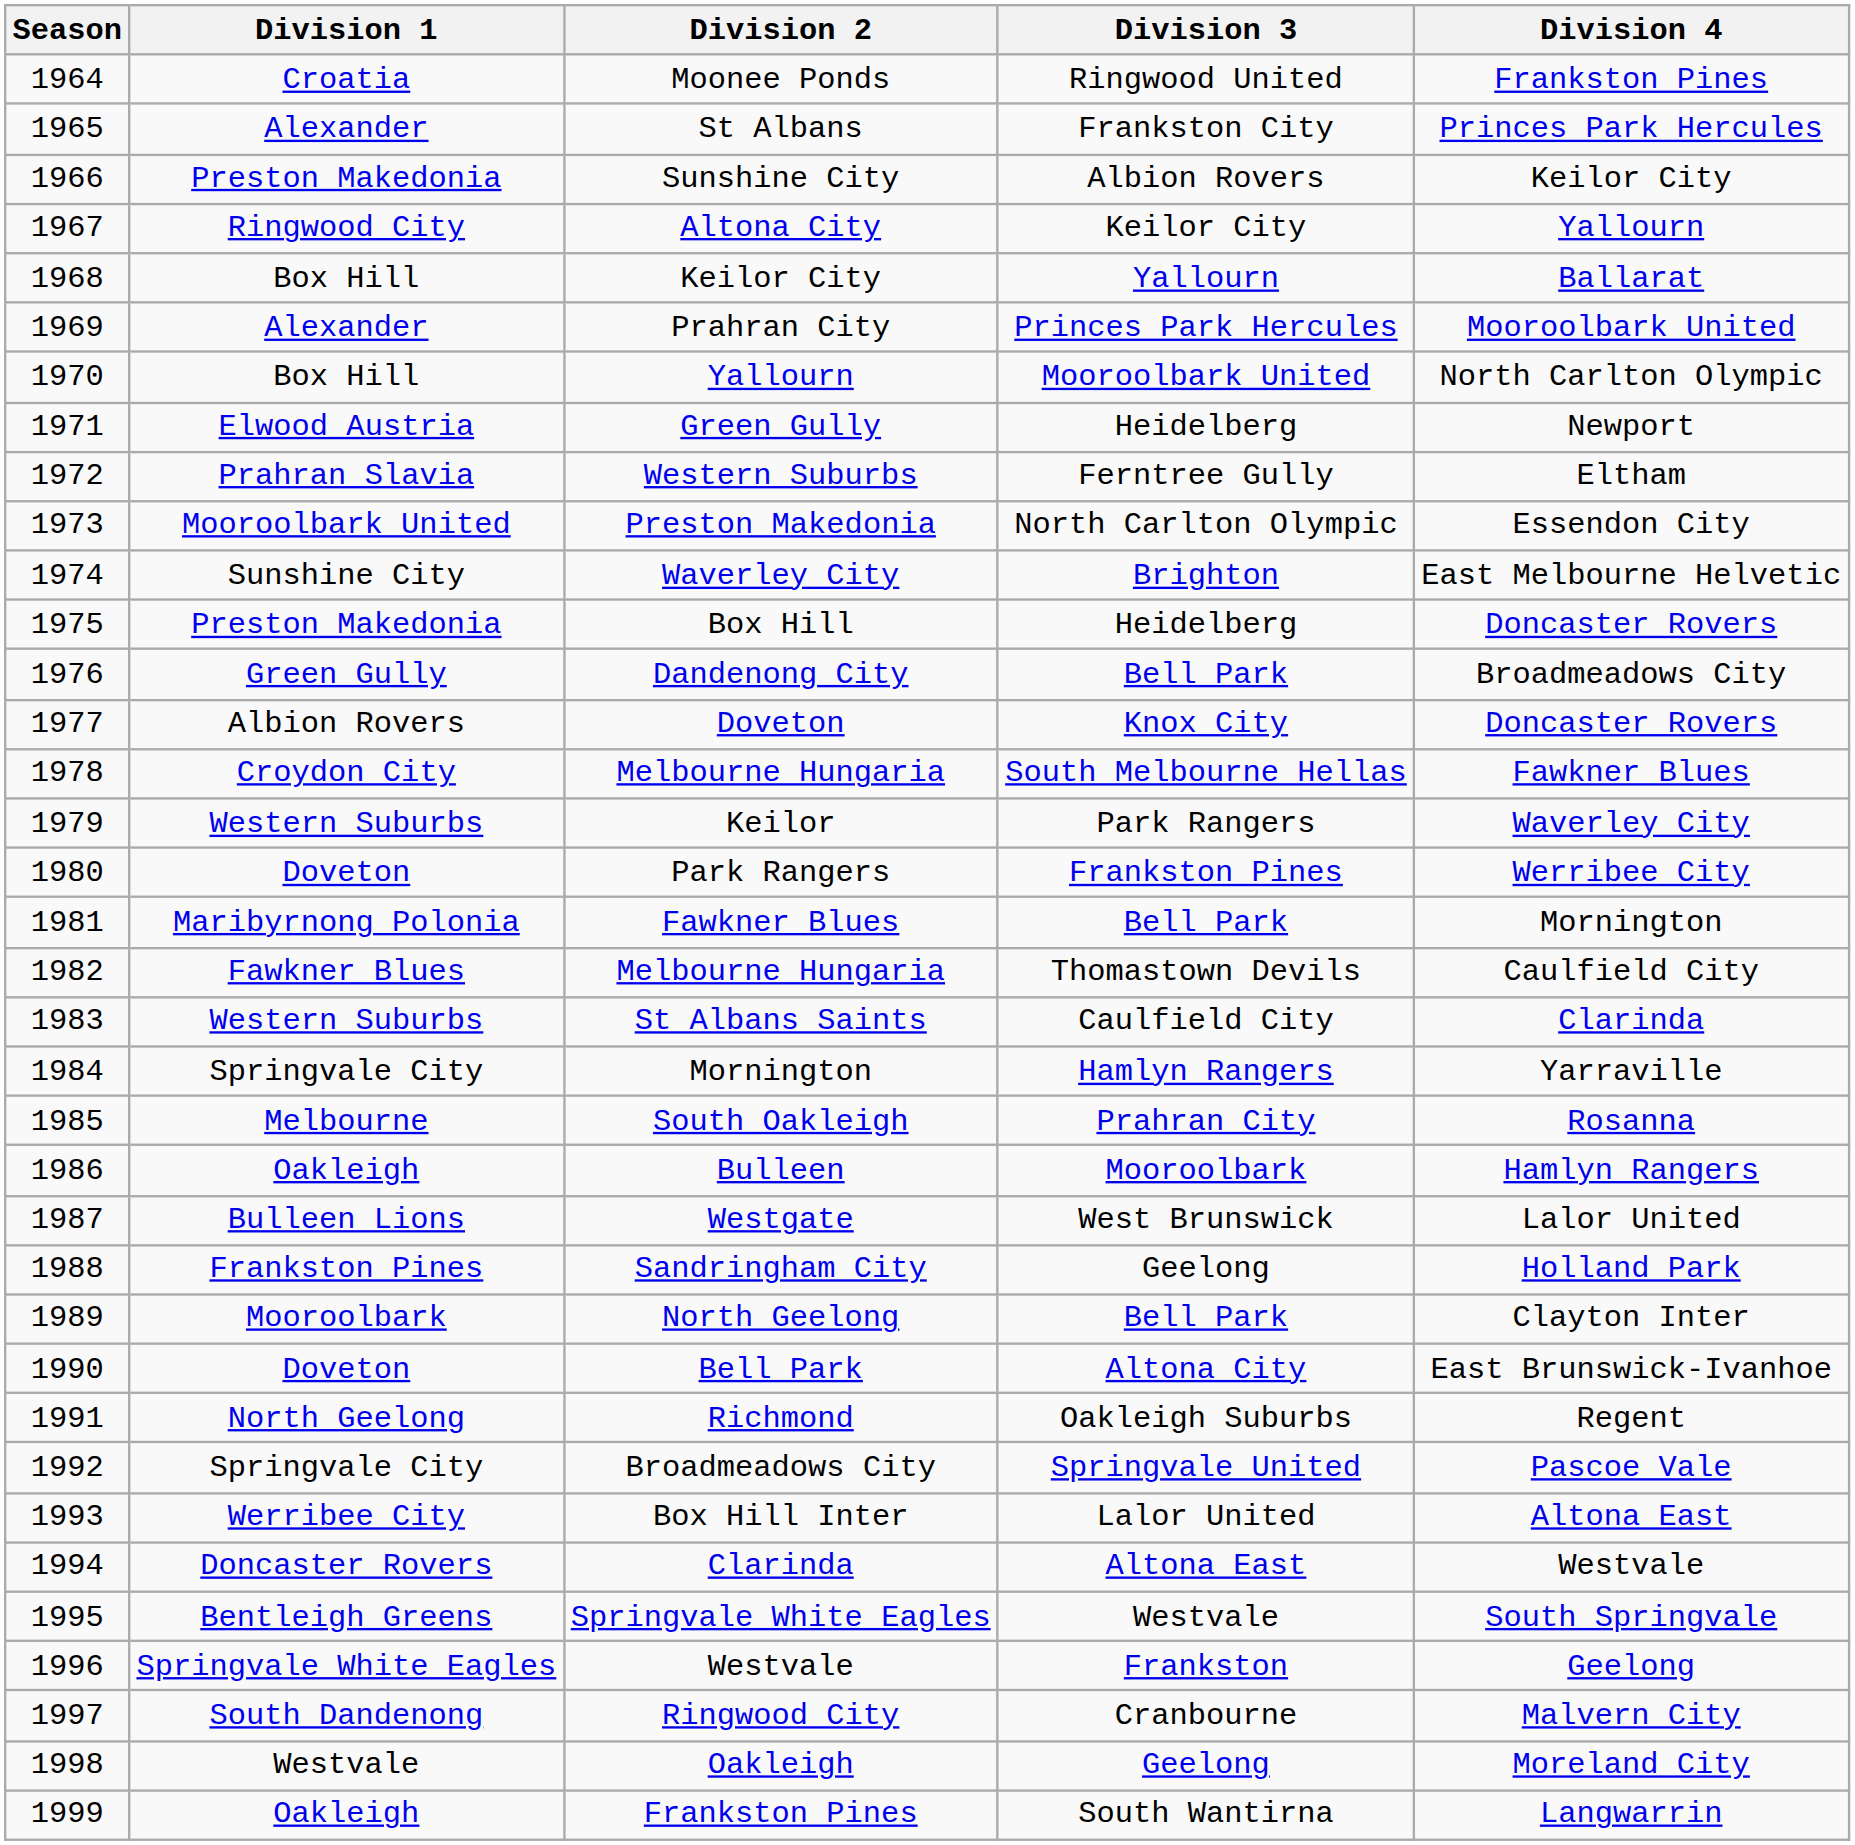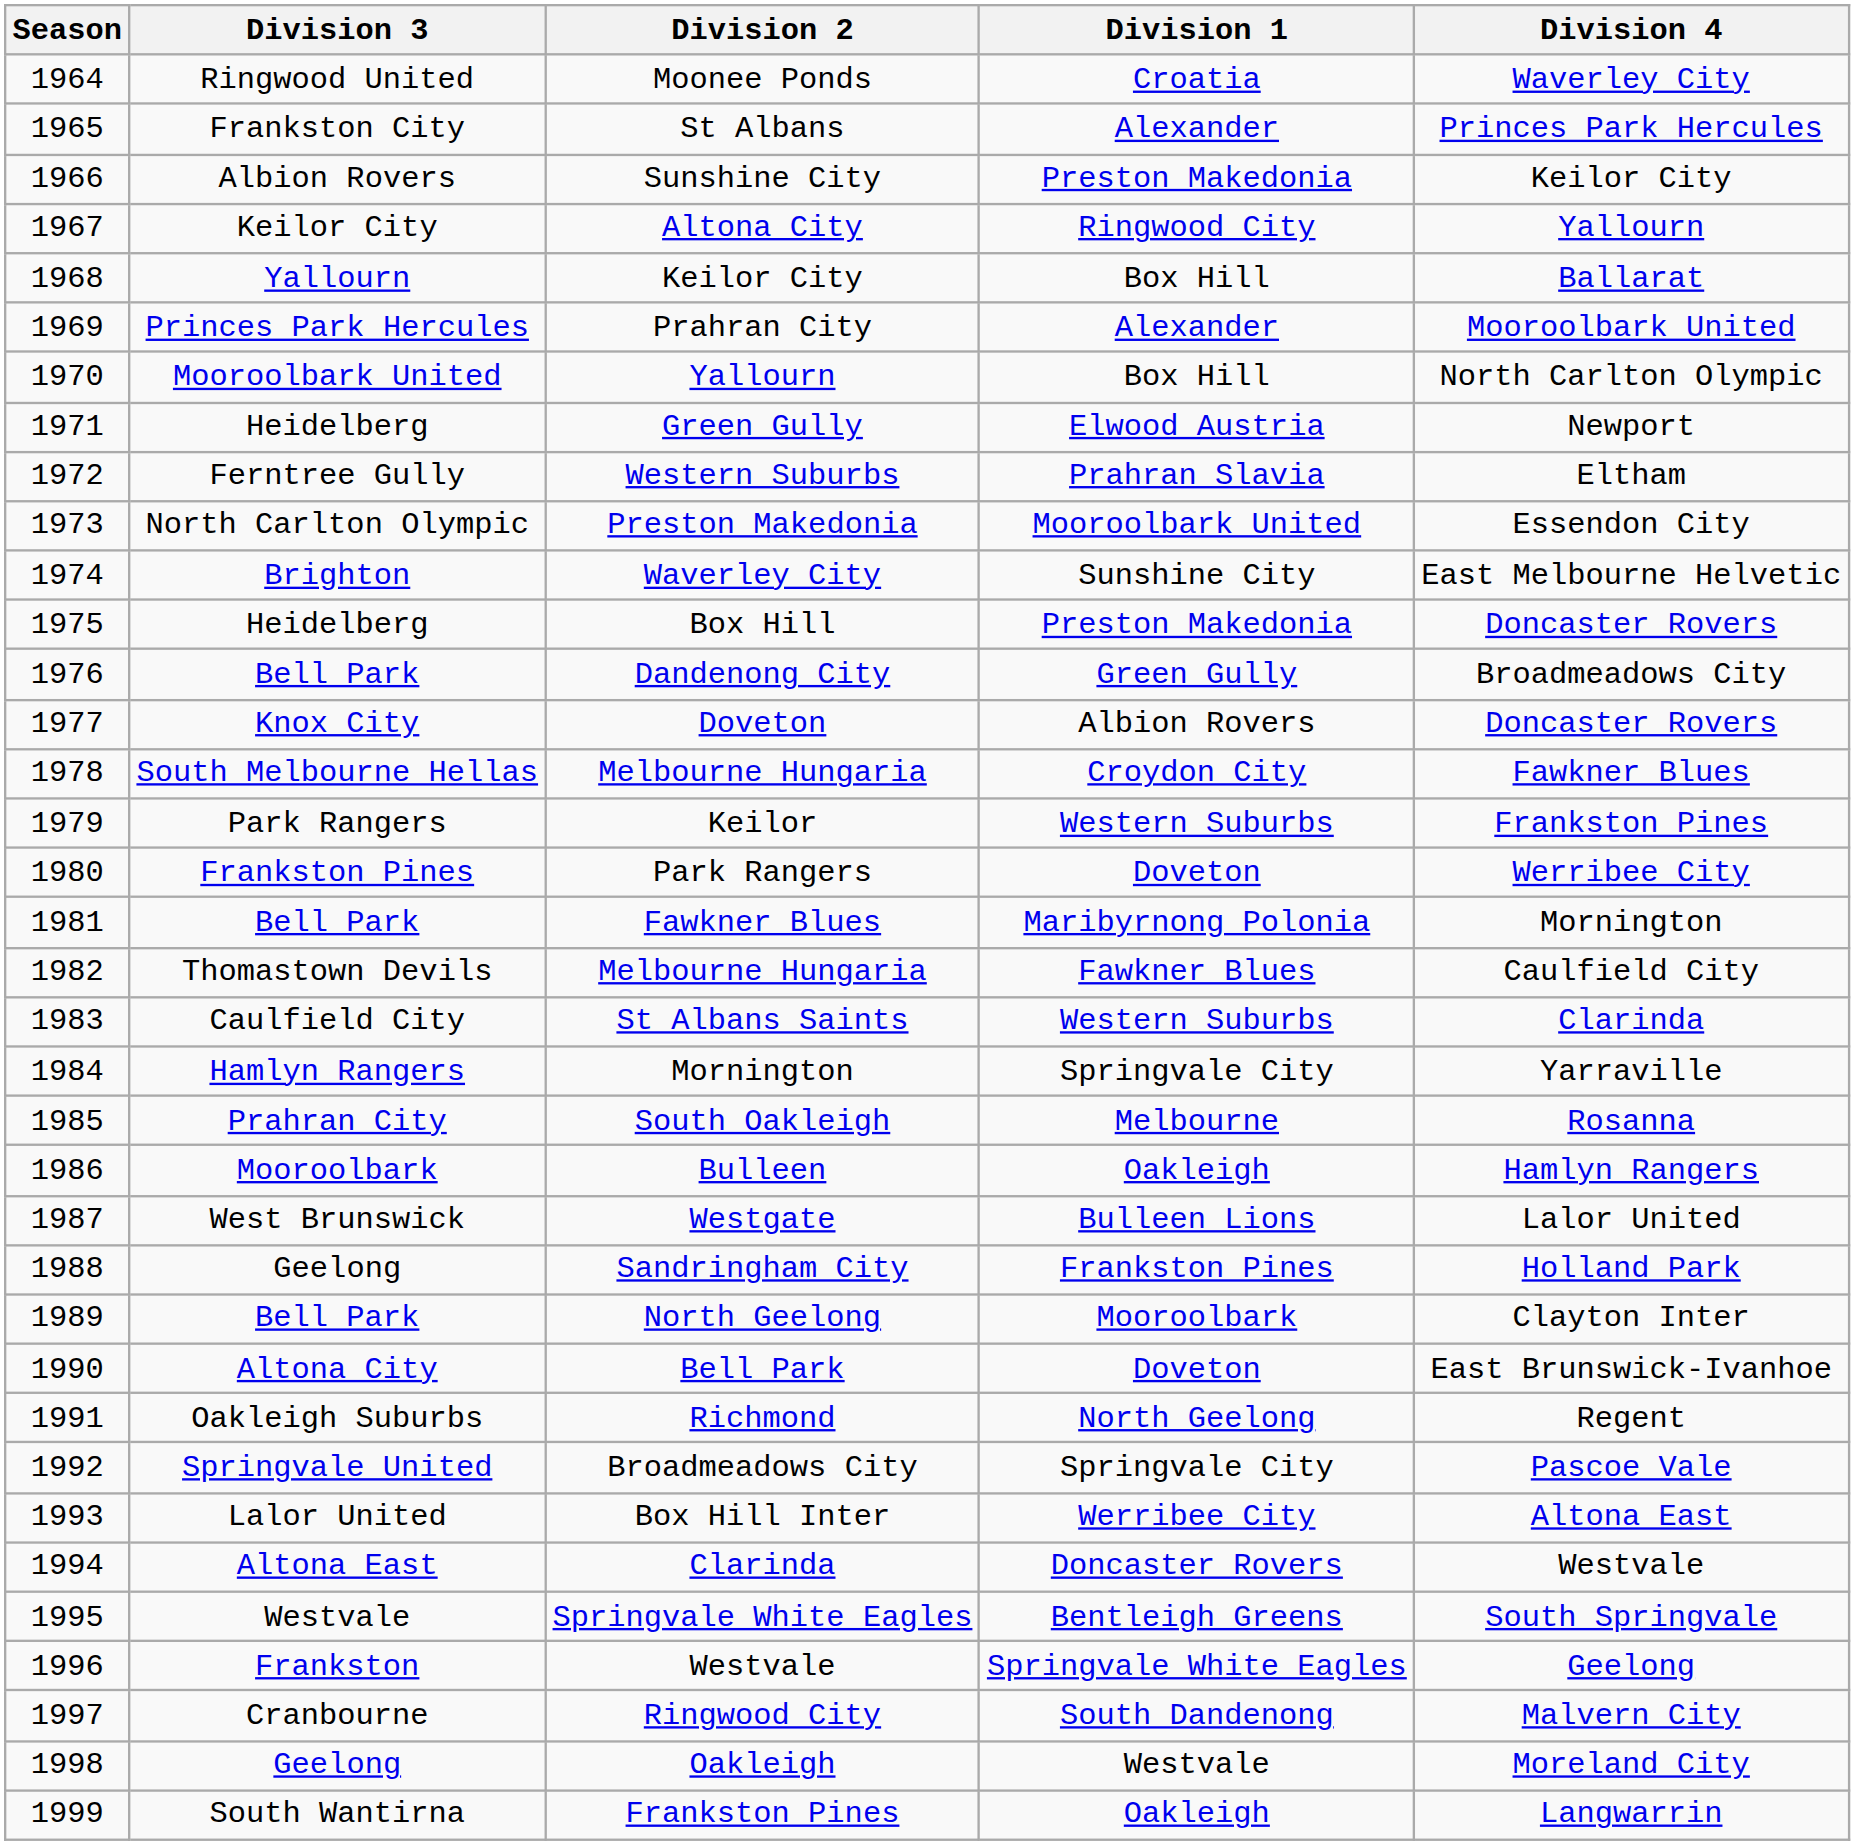 <table class="wikitable" style="text-align: center">
 <tr>
 <th>Season</th>
+<th>Division 3</th>
+<th>Division 2</th>
 <th>Division 1</th>
-<th>Division 2</th>
-<th>Division 3</th>
 <th>Division 4</th>
 </tr>
 <tr>
 <td>1964</td>
+<td>Ringwood United</td>
+<td>Moonee Ponds</td>
 <td><a href='#'>Croatia</a></td>
-<td>Moonee Ponds</td>
-<td>Ringwood United</td>
-<td><a href='#'>Frankston Pines</a></td>
+<td><a href='#'>Waverley City</a></td>
 </tr>
 <tr>
 <td>1965</td>
+<td>Frankston City</td>
+<td>St Albans</td>
 <td><a href='#'>Alexander</a></td>
-<td>St Albans</td>
-<td>Frankston City</td>
 <td><a href='#'>Princes Park Hercules</a></td>
 </tr>
 <tr>
 <td>1966</td>
+<td>Albion Rovers</td>
+<td>Sunshine City</td>
 <td><a href='#'>Preston Makedonia</a></td>
-<td>Sunshine City</td>
-<td>Albion Rovers</td>
 <td>Keilor City</td>
 </tr>
 <tr>
 <td>1967</td>
+<td>Keilor City</td>
+<td><a href='#'>Altona City</a></td>
 <td><a href='#'>Ringwood City</a></td>
-<td><a href='#'>Altona City</a></td>
-<td>Keilor City</td>
 <td><a href='#'>Yallourn</a></td>
 </tr>
 <tr>
 <td>1968</td>
+<td><a href='#'>Yallourn</a></td>
+<td>Keilor City</td>
 <td>Box Hill</td>
-<td>Keilor City</td>
-<td><a href='#'>Yallourn</a></td>
 <td><a href='#'>Ballarat</a></td>
 </tr>
 <tr>
 <td>1969</td>
+<td><a href='#'>Princes Park Hercules</a></td>
+<td>Prahran City</td>
 <td><a href='#'>Alexander</a></td>
-<td>Prahran City</td>
-<td><a href='#'>Princes Park Hercules</a></td>
 <td><a href='#'>Mooroolbark United</a></td>
 </tr>
 <tr>
 <td>1970</td>
+<td><a href='#'>Mooroolbark United</a></td>
+<td><a href='#'>Yallourn</a></td>
 <td>Box Hill</td>
-<td><a href='#'>Yallourn</a></td>
-<td><a href='#'>Mooroolbark United</a></td>
 <td>North Carlton Olympic</td>
 </tr>
 <tr>
 <td>1971</td>
+<td>Heidelberg</td>
+<td><a href='#'>Green Gully</a></td>
 <td><a href='#'>Elwood Austria</a></td>
-<td><a href='#'>Green Gully</a></td>
-<td>Heidelberg</td>
 <td>Newport</td>
 </tr>
 <tr>
 <td>1972</td>
+<td>Ferntree Gully</td>
+<td><a href='#'>Western Suburbs</a></td>
 <td><a href='#'>Prahran Slavia</a></td>
-<td><a href='#'>Western Suburbs</a></td>
-<td>Ferntree Gully</td>
 <td>Eltham</td>
 </tr>
 <tr>
 <td>1973</td>
+<td>North Carlton Olympic</td>
+<td><a href='#'>Preston Makedonia</a></td>
 <td><a href='#'>Mooroolbark United</a></td>
-<td><a href='#'>Preston Makedonia</a></td>
-<td>North Carlton Olympic</td>
 <td>Essendon City</td>
 </tr>
 <tr>
 <td>1974</td>
+<td><a href='#'>Brighton</a></td>
+<td><a href='#'>Waverley City</a></td>
 <td>Sunshine City</td>
-<td><a href='#'>Waverley City</a></td>
-<td><a href='#'>Brighton</a></td>
 <td>East Melbourne Helvetic</td>
 </tr>
 <tr>
 <td>1975</td>
+<td>Heidelberg</td>
+<td>Box Hill</td>
 <td><a href='#'>Preston Makedonia</a></td>
-<td>Box Hill</td>
-<td>Heidelberg</td>
 <td><a href='#'>Doncaster Rovers</a></td>
 </tr>
 <tr>
 <td>1976</td>
+<td><a href='#'>Bell Park</a></td>
+<td><a href='#'>Dandenong City</a></td>
 <td><a href='#'>Green Gully</a></td>
-<td><a href='#'>Dandenong City</a></td>
-<td><a href='#'>Bell Park</a></td>
 <td>Broadmeadows City</td>
 </tr>
 <tr>
 <td>1977</td>
+<td><a href='#'>Knox City</a></td>
+<td><a href='#'>Doveton</a></td>
 <td>Albion Rovers</td>
-<td><a href='#'>Doveton</a></td>
-<td><a href='#'>Knox City</a></td>
 <td><a href='#'>Doncaster Rovers</a></td>
 </tr>
 <tr>
 <td>1978</td>
+<td><a href='#'>South Melbourne Hellas</a></td>
+<td><a href='#'>Melbourne Hungaria</a></td>
 <td><a href='#'>Croydon City</a></td>
-<td><a href='#'>Melbourne Hungaria</a></td>
-<td><a href='#'>South Melbourne Hellas</a></td>
 <td><a href='#'>Fawkner Blues</a></td>
 </tr>
 <tr>
 <td>1979</td>
+<td>Park Rangers</td>
+<td>Keilor</td>
 <td><a href='#'>Western Suburbs</a></td>
-<td>Keilor</td>
-<td>Park Rangers</td>
-<td><a href='#'>Waverley City</a></td>
+<td><a href='#'>Frankston Pines</a></td>
 </tr>
 <tr>
 <td>1980</td>
+<td><a href='#'>Frankston Pines</a></td>
+<td>Park Rangers</td>
 <td><a href='#'>Doveton</a></td>
-<td>Park Rangers</td>
-<td><a href='#'>Frankston Pines</a></td>
 <td><a href='#'>Werribee City</a></td>
 </tr>
 <tr>
 <td>1981</td>
+<td><a href='#'>Bell Park</a></td>
+<td><a href='#'>Fawkner Blues</a></td>
 <td><a href='#'>Maribyrnong Polonia</a></td>
-<td><a href='#'>Fawkner Blues</a></td>
-<td><a href='#'>Bell Park</a></td>
 <td>Mornington</td>
 </tr>
 <tr>
 <td>1982</td>
+<td>Thomastown Devils</td>
+<td><a href='#'>Melbourne Hungaria</a></td>
 <td><a href='#'>Fawkner Blues</a></td>
-<td><a href='#'>Melbourne Hungaria</a></td>
-<td>Thomastown Devils</td>
 <td>Caulfield City</td>
 </tr>
 <tr>
 <td>1983</td>
+<td>Caulfield City</td>
+<td><a href='#'>St Albans Saints</a></td>
 <td><a href='#'>Western Suburbs</a></td>
-<td><a href='#'>St Albans Saints</a></td>
-<td>Caulfield City</td>
 <td><a href='#'>Clarinda</a></td>
 </tr>
 <tr>
 <td>1984</td>
+<td><a href='#'>Hamlyn Rangers</a></td>
+<td>Mornington</td>
 <td>Springvale City</td>
-<td>Mornington</td>
-<td><a href='#'>Hamlyn Rangers</a></td>
 <td>Yarraville</td>
 </tr>
 <tr>
 <td>1985</td>
+<td><a href='#'>Prahran City</a></td>
+<td><a href='#'>South Oakleigh</a></td>
 <td><a href='#'>Melbourne</a></td>
-<td><a href='#'>South Oakleigh</a></td>
-<td><a href='#'>Prahran City</a></td>
 <td><a href='#'>Rosanna</a></td>
 </tr>
 <tr>
 <td>1986</td>
+<td><a href='#'>Mooroolbark</a></td>
+<td><a href='#'>Bulleen</a></td>
 <td><a href='#'>Oakleigh</a></td>
-<td><a href='#'>Bulleen</a></td>
-<td><a href='#'>Mooroolbark</a></td>
 <td><a href='#'>Hamlyn Rangers</a></td>
 </tr>
 <tr>
 <td>1987</td>
+<td>West Brunswick</td>
+<td><a href='#'>Westgate</a></td>
 <td><a href='#'>Bulleen Lions</a></td>
-<td><a href='#'>Westgate</a></td>
-<td>West Brunswick</td>
 <td>Lalor United</td>
 </tr>
 <tr>
 <td>1988</td>
+<td>Geelong</td>
+<td><a href='#'>Sandringham City</a></td>
 <td><a href='#'>Frankston Pines</a></td>
-<td><a href='#'>Sandringham City</a></td>
-<td>Geelong</td>
 <td><a href='#'>Holland Park</a></td>
 </tr>
 <tr>
 <td>1989</td>
+<td><a href='#'>Bell Park</a></td>
+<td><a href='#'>North Geelong</a></td>
 <td><a href='#'>Mooroolbark</a></td>
-<td><a href='#'>North Geelong</a></td>
-<td><a href='#'>Bell Park</a></td>
 <td>Clayton Inter</td>
 </tr>
 <tr>
 <td>1990</td>
+<td><a href='#'>Altona City</a></td>
+<td><a href='#'>Bell Park</a></td>
 <td><a href='#'>Doveton</a></td>
-<td><a href='#'>Bell Park</a></td>
-<td><a href='#'>Altona City</a></td>
 <td>East Brunswick-Ivanhoe</td>
 </tr>
 <tr>
 <td>1991</td>
+<td>Oakleigh Suburbs</td>
+<td><a href='#'>Richmond</a></td>
 <td><a href='#'>North Geelong</a></td>
-<td><a href='#'>Richmond</a></td>
-<td>Oakleigh Suburbs</td>
 <td>Regent</td>
 </tr>
 <tr>
 <td>1992</td>
+<td><a href='#'>Springvale United</a></td>
+<td>Broadmeadows City</td>
 <td>Springvale City</td>
-<td>Broadmeadows City</td>
-<td><a href='#'>Springvale United</a></td>
 <td><a href='#'>Pascoe Vale</a></td>
 </tr>
 <tr>
 <td>1993</td>
+<td>Lalor United</td>
+<td>Box Hill Inter</td>
 <td><a href='#'>Werribee City</a></td>
-<td>Box Hill Inter</td>
-<td>Lalor United</td>
 <td><a href='#'>Altona East</a></td>
 </tr>
 <tr>
 <td>1994</td>
+<td><a href='#'>Altona East</a></td>
+<td><a href='#'>Clarinda</a></td>
 <td><a href='#'>Doncaster Rovers</a></td>
-<td><a href='#'>Clarinda</a></td>
-<td><a href='#'>Altona East</a></td>
 <td>Westvale</td>
 </tr>
 <tr>
 <td>1995</td>
+<td>Westvale</td>
+<td><a href='#'>Springvale White Eagles</a></td>
 <td><a href='#'>Bentleigh Greens</a></td>
-<td><a href='#'>Springvale White Eagles</a></td>
-<td>Westvale</td>
 <td><a href='#'>South Springvale</a></td>
 </tr>
 <tr>
 <td>1996</td>
+<td><a href='#'>Frankston</a></td>
+<td>Westvale</td>
 <td><a href='#'>Springvale White Eagles</a></td>
-<td>Westvale</td>
-<td><a href='#'>Frankston</a></td>
 <td><a href='#'>Geelong</a></td>
 </tr>
 <tr>
 <td>1997</td>
+<td>Cranbourne</td>
+<td><a href='#'>Ringwood City</a></td>
 <td><a href='#'>South Dandenong</a></td>
-<td><a href='#'>Ringwood City</a></td>
-<td>Cranbourne</td>
 <td><a href='#'>Malvern City</a></td>
 </tr>
 <tr>
 <td>1998</td>
+<td><a href='#'>Geelong</a></td>
+<td><a href='#'>Oakleigh</a></td>
 <td>Westvale</td>
-<td><a href='#'>Oakleigh</a></td>
-<td><a href='#'>Geelong</a></td>
 <td><a href='#'>Moreland City</a></td>
 </tr>
 <tr>
 <td>1999</td>
+<td>South Wantirna</td>
+<td><a href='#'>Frankston Pines</a></td>
 <td><a href='#'>Oakleigh</a></td>
-<td><a href='#'>Frankston Pines</a></td>
-<td>South Wantirna</td>
 <td><a href='#'>Langwarrin</a></td>
 </tr>
 </table>
